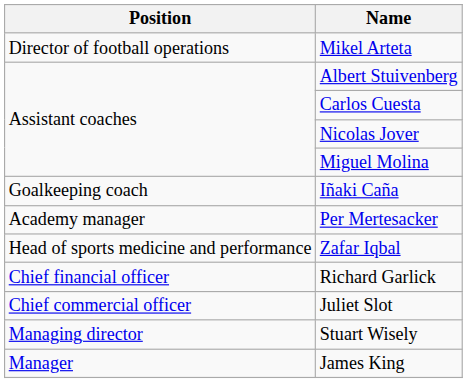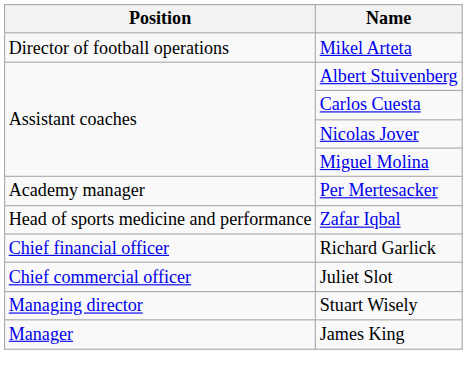 <table class="wikitable">
 <tr>
 <th>Position</th>
 <th>Name</th>
 </tr>
 <tr>
 <td>Director of football operations</td>
 <td><a href='#'>Mikel Arteta</a></td>
 </tr>
 <tr>
 <td rowspan="4">Assistant coaches</td>
 <td><a href='#'>Albert Stuivenberg</a></td>
 </tr>
 <tr>
 <td><a href='#'>Carlos Cuesta</a></td>
 </tr>
 <tr>
 <td><a href='#'>Nicolas Jover</a></td>
 </tr>
 <tr>
 <td><a href='#'>Miguel Molina</a></td>
-</tr>
-<tr>
-<td>Goalkeeping coach</td>
-<td><a href='#'>Iñaki Caña</a></td>
 </tr>
 <tr>
 <td>Academy manager</td>
 <td><a href='#'>Per Mertesacker</a></td>
 </tr>
 <tr>
 <td>Head of sports medicine and performance</td>
 <td><a href='#'>Zafar Iqbal</a></td>
 </tr>
 <tr>
 <td><a href='#'>Chief financial officer</a></td>
 <td>Richard Garlick</td>
 </tr>
 <tr>
 <td><a href='#'>Chief commercial officer</a></td>
 <td>Juliet Slot</td>
 </tr>
 <tr>
 <td><a href='#'>Managing director</a></td>
 <td>Stuart Wisely</td>
 </tr>
 <tr>
 <td><a href='#'>Manager</a></td>
 <td>James King</td>
 </tr>
 </table>
